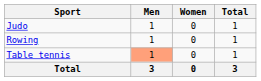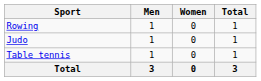 <table class="wikitable sortable" style="text-align:center;">
 <tr>
 <th width=180>Sport</th>
 <th width=55>Men</th>
 <th width=55>Women</th>
 <th width=55>Total</th>
 </tr>
 <tr>
+<td align=left><a href='#'>Rowing</a></td>
+<td>1</td>
+<td>0</td>
+<td>1</td>
+</tr>
+<tr>
 <td align=left><a href='#'>Judo</a></td>
 <td>1</td>
 <td>0</td>
 <td>1</td>
 </tr>
 <tr>
-<td align=left><a href='#'>Rowing</a></td>
+<td align=left><a href='#'>Table tennis</a></td>
 <td>1</td>
-<td>0</td>
-<td>1</td>
-</tr>
-<tr>
-<td align=left><a href='#'>Table tennis</a></td>
-<td style="background: lightsalmon;">1</td>
 <td>0</td>
 <td>1</td>
 </tr>
 <tr>
 <th>Total</th>
 <th>3</th>
 <th>0</th>
 <th>3</th>
 </tr>
 </table>
